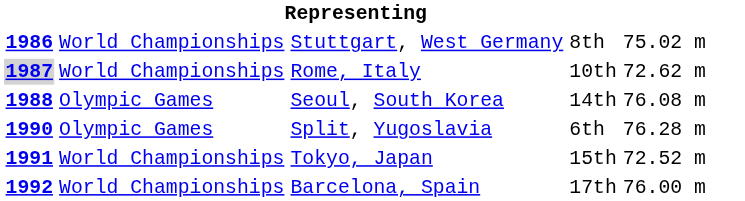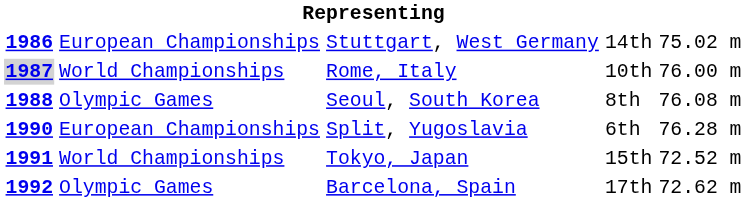 <table>
 <tr>
 <th colspan="5">Representing </th>
 </tr>
 <tr>
 <td><strong><a href='#'>1986</a></strong></td>
-<td><a href='#'>World Championships</a></td>
+<td><a href='#'>European Championships</a></td>
 <td><a href='#'>Stuttgart</a>, <a href='#'>West Germany</a></td>
-<td>8th</td>
+<td>14th</td>
 <td>75.02 m</td>
 </tr>
 <tr>
 <td style="background: lightgrey;"><strong><a href='#'>1987</a></strong></td>
 <td><a href='#'>World Championships</a></td>
 <td><a href='#'>Rome, Italy</a></td>
 <td>10th</td>
-<td>72.62 m</td>
+<td>76.00 m</td>
 </tr>
 <tr>
 <td><strong><a href='#'>1988</a></strong></td>
 <td><a href='#'>Olympic Games</a></td>
 <td><a href='#'>Seoul</a>, <a href='#'>South Korea</a></td>
-<td>14th</td>
+<td>8th</td>
 <td>76.08 m</td>
 </tr>
 <tr>
 <td><strong><a href='#'>1990</a></strong></td>
-<td><a href='#'>Olympic Games</a></td>
+<td><a href='#'>European Championships</a></td>
 <td><a href='#'>Split</a>, <a href='#'>Yugoslavia</a></td>
 <td>6th</td>
 <td>76.28 m</td>
 </tr>
 <tr>
 <td><strong><a href='#'>1991</a></strong></td>
 <td><a href='#'>World Championships</a></td>
 <td><a href='#'>Tokyo, Japan</a></td>
 <td>15th</td>
 <td>72.52 m</td>
 </tr>
 <tr>
 <td><strong><a href='#'>1992</a></strong></td>
-<td><a href='#'>World Championships</a></td>
+<td><a href='#'>Olympic Games</a></td>
 <td><a href='#'>Barcelona, Spain</a></td>
 <td>17th</td>
-<td>76.00 m</td>
+<td>72.62 m</td>
 </tr>
 </table>
